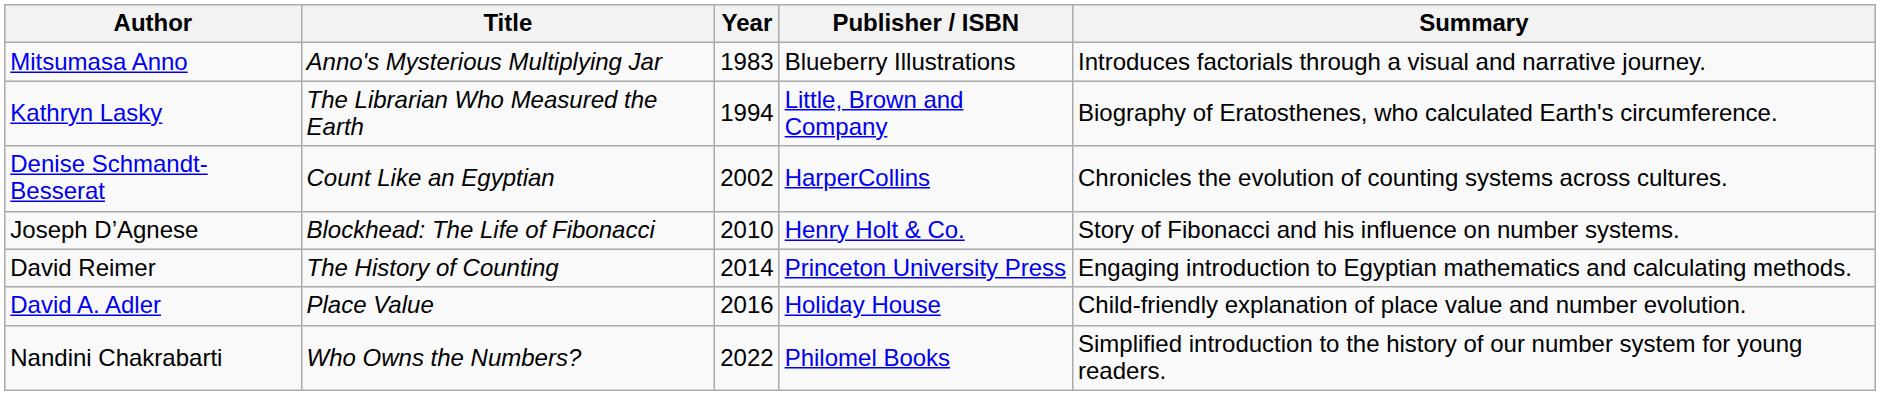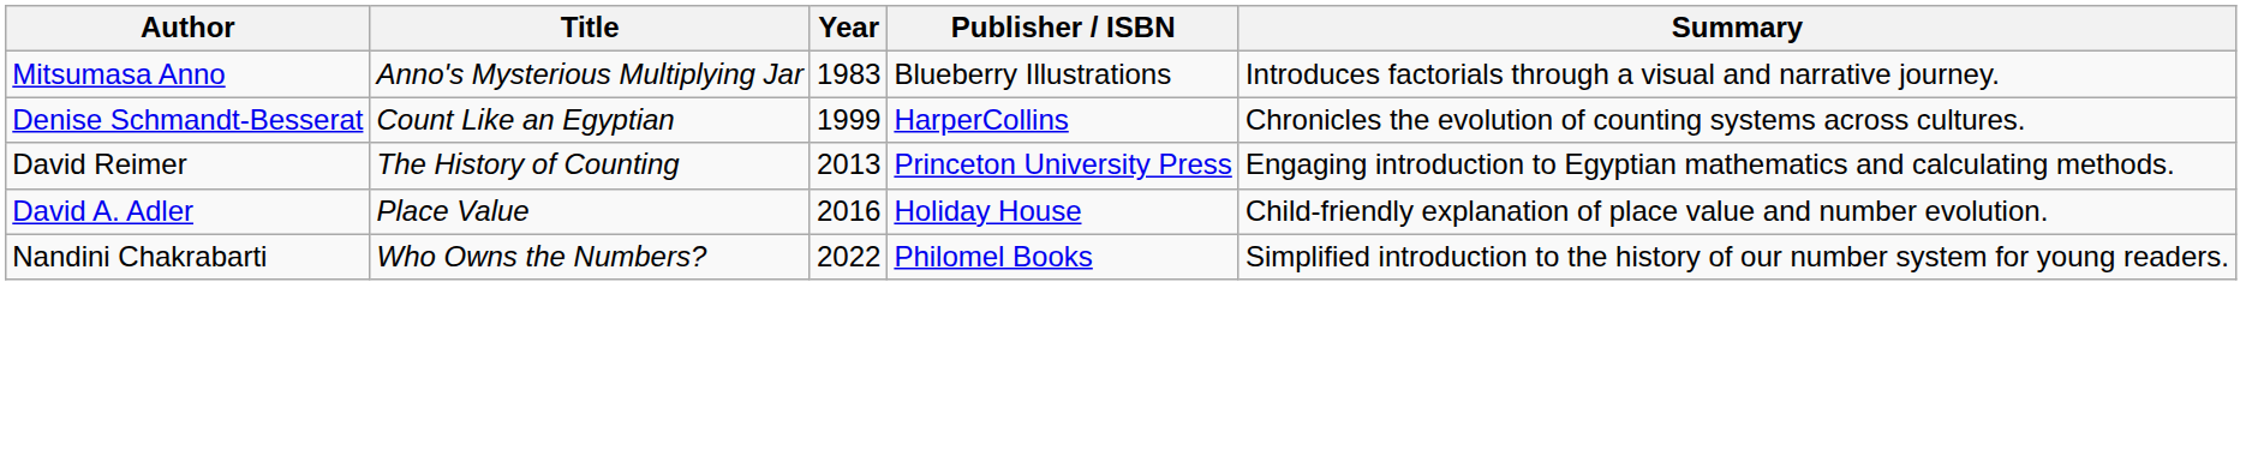 <table class="wikitable sortable">
 <tr>
 <th>Author</th>
 <th>Title</th>
 <th>Year</th>
 <th>Publisher / ISBN</th>
 <th>Summary</th>
 </tr>
 <tr>
 <td><a href='#'>Mitsumasa Anno</a></td>
 <td><em>Anno's Mysterious Multiplying Jar</em></td>
 <td>1983</td>
 <td>Blueberry Illustrations</td>
 <td>Introduces factorials through a visual and narrative journey.</td>
 </tr>
 <tr>
-<td><a href='#'>Kathryn Lasky</a></td>
-<td><em>The Librarian Who Measured the Earth</em></td>
-<td>1994</td>
-<td><a href='#'>Little, Brown and Company</a></td>
-<td>Biography of Eratosthenes, who calculated Earth's circumference.</td>
-</tr>
-<tr>
 <td><a href='#'>Denise Schmandt-Besserat</a></td>
 <td><em>Count Like an Egyptian</em></td>
-<td>2002</td>
+<td>1999</td>
 <td><a href='#'>HarperCollins</a></td>
 <td>Chronicles the evolution of counting systems across cultures.</td>
 </tr>
 <tr>
-<td>Joseph D’Agnese</td>
-<td><em>Blockhead: The Life of Fibonacci</em></td>
-<td>2010</td>
-<td><a href='#'>Henry Holt & Co.</a></td>
-<td>Story of Fibonacci and his influence on number systems.</td>
-</tr>
-<tr>
 <td>David Reimer</td>
 <td><em>The History of Counting</em></td>
-<td>2014</td>
+<td>2013</td>
 <td><a href='#'>Princeton University Press</a></td>
 <td>Engaging introduction to Egyptian mathematics and calculating methods.</td>
 </tr>
 <tr>
 <td><a href='#'>David A. Adler</a></td>
 <td><em>Place Value</em></td>
 <td>2016</td>
 <td><a href='#'>Holiday House</a></td>
 <td>Child-friendly explanation of place value and number evolution.</td>
 </tr>
 <tr>
 <td>Nandini Chakrabarti</td>
 <td><em>Who Owns the Numbers?</em></td>
 <td>2022</td>
 <td><a href='#'>Philomel Books</a></td>
 <td>Simplified introduction to the history of our number system for young readers.</td>
 </tr>
 </table>
